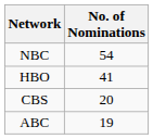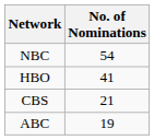 <table class="wikitable">
 <tr>
 <th>Network</th>
 <th>No. of<br>Nominations</th>
 </tr>
 <tr style="text-align:center">
 <td>NBC</td>
 <td>54</td>
 </tr>
 <tr style="text-align:center">
 <td>HBO</td>
 <td>41</td>
 </tr>
 <tr style="text-align:center">
 <td>CBS</td>
-<td>20</td>
+<td>21</td>
 </tr>
 <tr style="text-align:center">
 <td>ABC</td>
 <td>19</td>
 </tr>
 </table>
